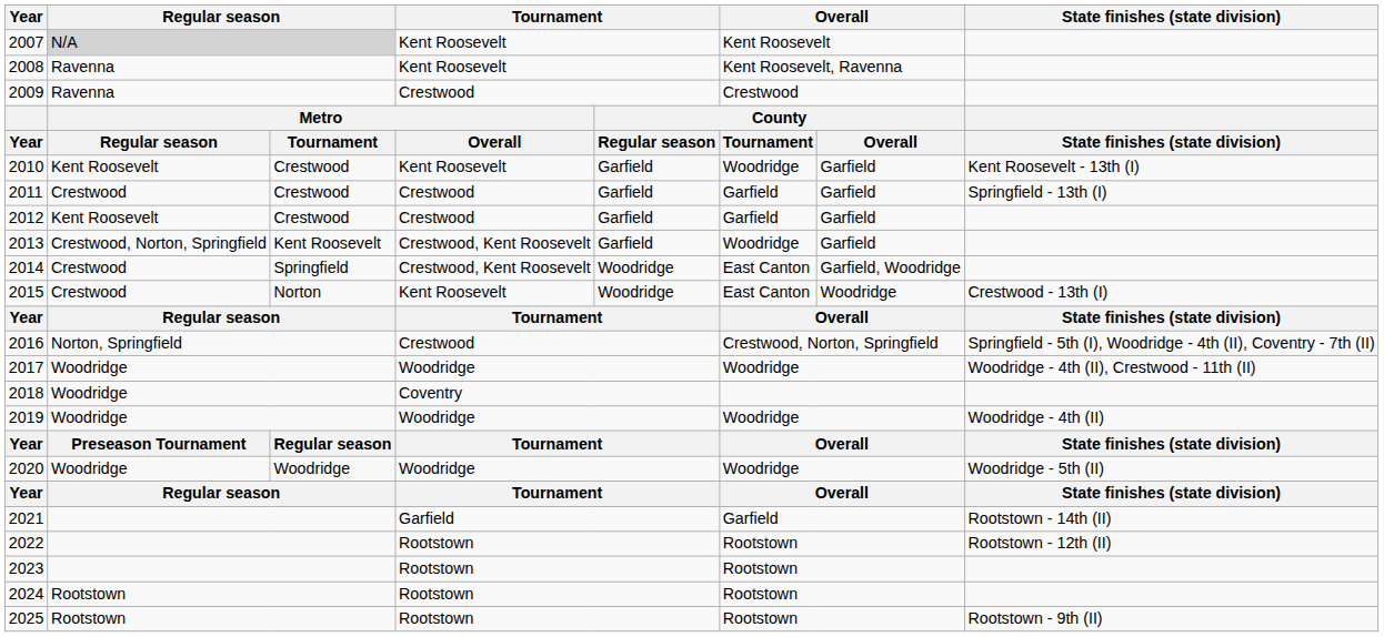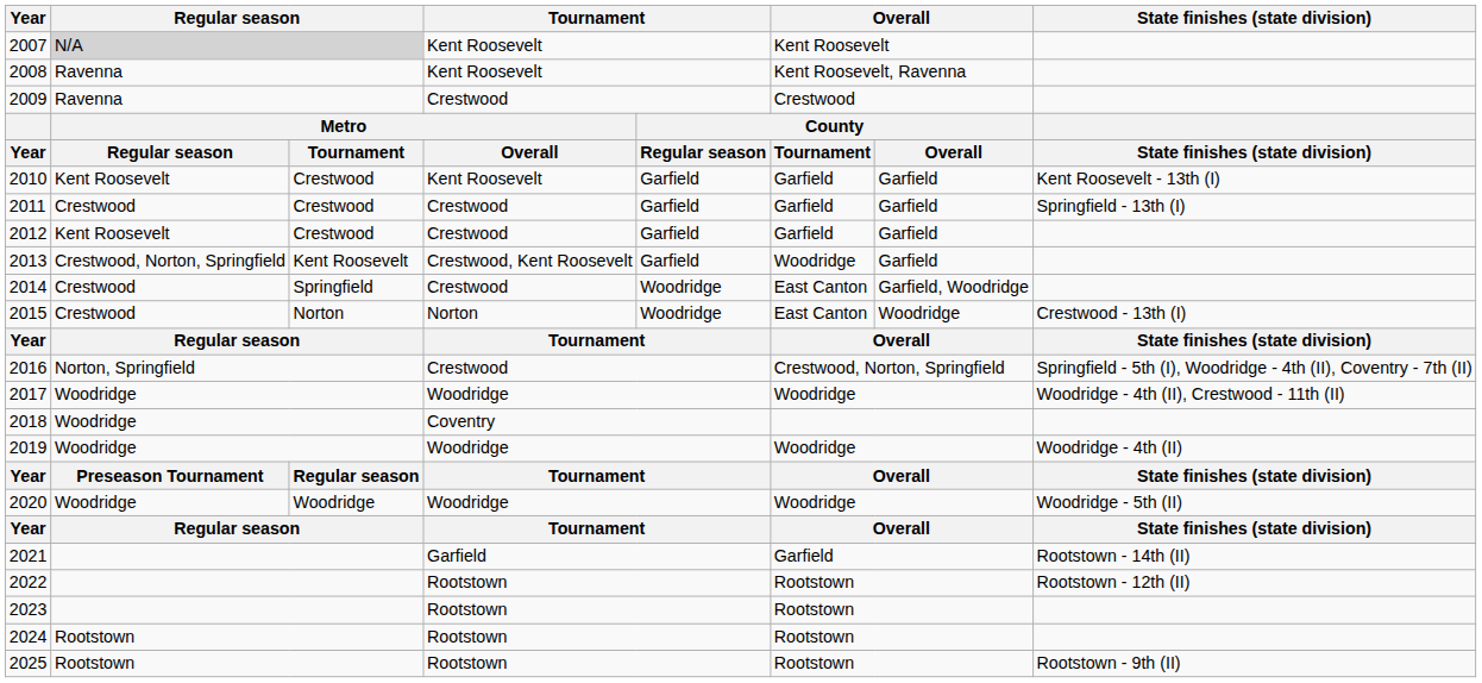 <table class="wikitable">
 <tr>
 <th>Year</th>
 <th colspan=2>Regular season</th>
 <th colspan=2>Tournament</th>
 <th colspan=2>Overall</th>
 <th>State finishes (state division)</th>
 </tr>
 <tr>
 <td>2007</td>
 <td colspan=2 bgcolor=lightgrey>N/A</td>
 <td colspan=2>Kent Roosevelt</td>
 <td colspan=2>Kent Roosevelt</td>
 <td></td>
 </tr>
 <tr>
 <td>2008</td>
 <td colspan=2>Ravenna</td>
 <td colspan=2>Kent Roosevelt</td>
 <td colspan=2>Kent Roosevelt, Ravenna</td>
 <td></td>
 </tr>
 <tr>
 <td>2009</td>
 <td colspan=2>Ravenna</td>
 <td colspan=2>Crestwood</td>
 <td colspan=2>Crestwood</td>
 <td></td>
 </tr>
 <tr>
 <th></th>
 <th colspan=3>Metro</th>
 <th colspan=3>County</th>
 <th></th>
 </tr>
 <tr>
 <th>Year</th>
 <th>Regular season</th>
 <th>Tournament</th>
 <th>Overall</th>
 <th>Regular season</th>
 <th>Tournament</th>
 <th>Overall</th>
 <th>State finishes (state division)</th>
 </tr>
 <tr>
 <td>2010</td>
 <td>Kent Roosevelt</td>
 <td>Crestwood</td>
 <td>Kent Roosevelt</td>
 <td>Garfield</td>
-<td>Woodridge</td>
+<td>Garfield</td>
 <td>Garfield</td>
 <td>Kent Roosevelt - 13th (I)</td>
 </tr>
 <tr>
 <td>2011</td>
 <td>Crestwood</td>
 <td>Crestwood</td>
 <td>Crestwood</td>
 <td>Garfield</td>
 <td>Garfield</td>
 <td>Garfield</td>
 <td>Springfield - 13th (I)</td>
 </tr>
 <tr>
 <td>2012</td>
 <td>Kent Roosevelt</td>
 <td>Crestwood</td>
 <td>Crestwood</td>
 <td>Garfield</td>
 <td>Garfield</td>
 <td>Garfield</td>
 <td></td>
 </tr>
 <tr>
 <td>2013</td>
 <td>Crestwood, Norton, Springfield</td>
 <td>Kent Roosevelt</td>
 <td>Crestwood, Kent Roosevelt</td>
 <td>Garfield</td>
 <td>Woodridge</td>
 <td>Garfield</td>
 <td></td>
 </tr>
 <tr>
 <td>2014</td>
 <td>Crestwood</td>
 <td>Springfield</td>
-<td>Crestwood, Kent Roosevelt</td>
+<td>Crestwood</td>
 <td>Woodridge</td>
 <td>East Canton</td>
 <td>Garfield, Woodridge</td>
 <td></td>
 </tr>
 <tr>
 <td>2015</td>
 <td>Crestwood</td>
 <td>Norton</td>
-<td>Kent Roosevelt</td>
+<td>Norton</td>
 <td>Woodridge</td>
 <td>East Canton</td>
 <td>Woodridge</td>
 <td>Crestwood - 13th (I)</td>
 </tr>
 <tr>
 <th>Year</th>
 <th colspan=2>Regular season</th>
 <th colspan=2>Tournament</th>
 <th colspan=2>Overall</th>
 <th>State finishes (state division)</th>
 </tr>
 <tr>
 <td>2016</td>
 <td colspan="2">Norton, Springfield</td>
 <td colspan="2">Crestwood</td>
 <td colspan="2">Crestwood, Norton, Springfield</td>
 <td>Springfield - 5th (I), Woodridge - 4th (II), Coventry - 7th (II)</td>
 </tr>
 <tr>
 <td>2017</td>
 <td colspan="2">Woodridge</td>
 <td colspan="2">Woodridge</td>
 <td colspan="2">Woodridge</td>
 <td>Woodridge - 4th (II), Crestwood - 11th (II)</td>
 </tr>
 <tr>
 <td>2018</td>
 <td colspan="2">Woodridge</td>
 <td colspan="2">Coventry</td>
 <td colspan="2"></td>
 <td></td>
 </tr>
 <tr>
 <td>2019</td>
 <td colspan="2">Woodridge</td>
 <td colspan="2">Woodridge</td>
 <td colspan="2">Woodridge</td>
 <td>Woodridge - 4th (II)</td>
 </tr>
 <tr>
 <th>Year</th>
 <th>Preseason Tournament</th>
 <th>Regular season</th>
 <th colspan=2>Tournament</th>
 <th colspan=2>Overall</th>
 <th>State finishes (state division)</th>
 </tr>
 <tr>
 <td>2020</td>
 <td>Woodridge</td>
 <td>Woodridge</td>
 <td colspan="2">Woodridge</td>
 <td colspan="2">Woodridge</td>
 <td>Woodridge - 5th (II)</td>
 </tr>
 <tr>
 <th>Year</th>
 <th colspan=2>Regular season</th>
 <th colspan=2>Tournament</th>
 <th colspan=2>Overall</th>
 <th>State finishes (state division)</th>
 </tr>
 <tr>
 <td>2021</td>
 <td colspan="2"></td>
 <td colspan="2">Garfield</td>
 <td colspan="2">Garfield</td>
 <td>Rootstown - 14th (II)</td>
 </tr>
 <tr>
 <td>2022</td>
 <td colspan="2"></td>
 <td colspan="2">Rootstown</td>
 <td colspan="2">Rootstown</td>
 <td>Rootstown - 12th (II)</td>
 </tr>
 <tr>
 <td>2023</td>
 <td colspan="2"></td>
 <td colspan="2">Rootstown</td>
 <td colspan="2">Rootstown</td>
 <td></td>
 </tr>
 <tr>
 <td>2024</td>
 <td colspan="2">Rootstown</td>
 <td colspan="2">Rootstown</td>
 <td colspan="2">Rootstown</td>
 <td></td>
 </tr>
 <tr>
 <td>2025</td>
 <td colspan="2">Rootstown</td>
 <td colspan="2">Rootstown</td>
 <td colspan="2">Rootstown</td>
 <td>Rootstown - 9th (II)</td>
 </tr>
 </table>
